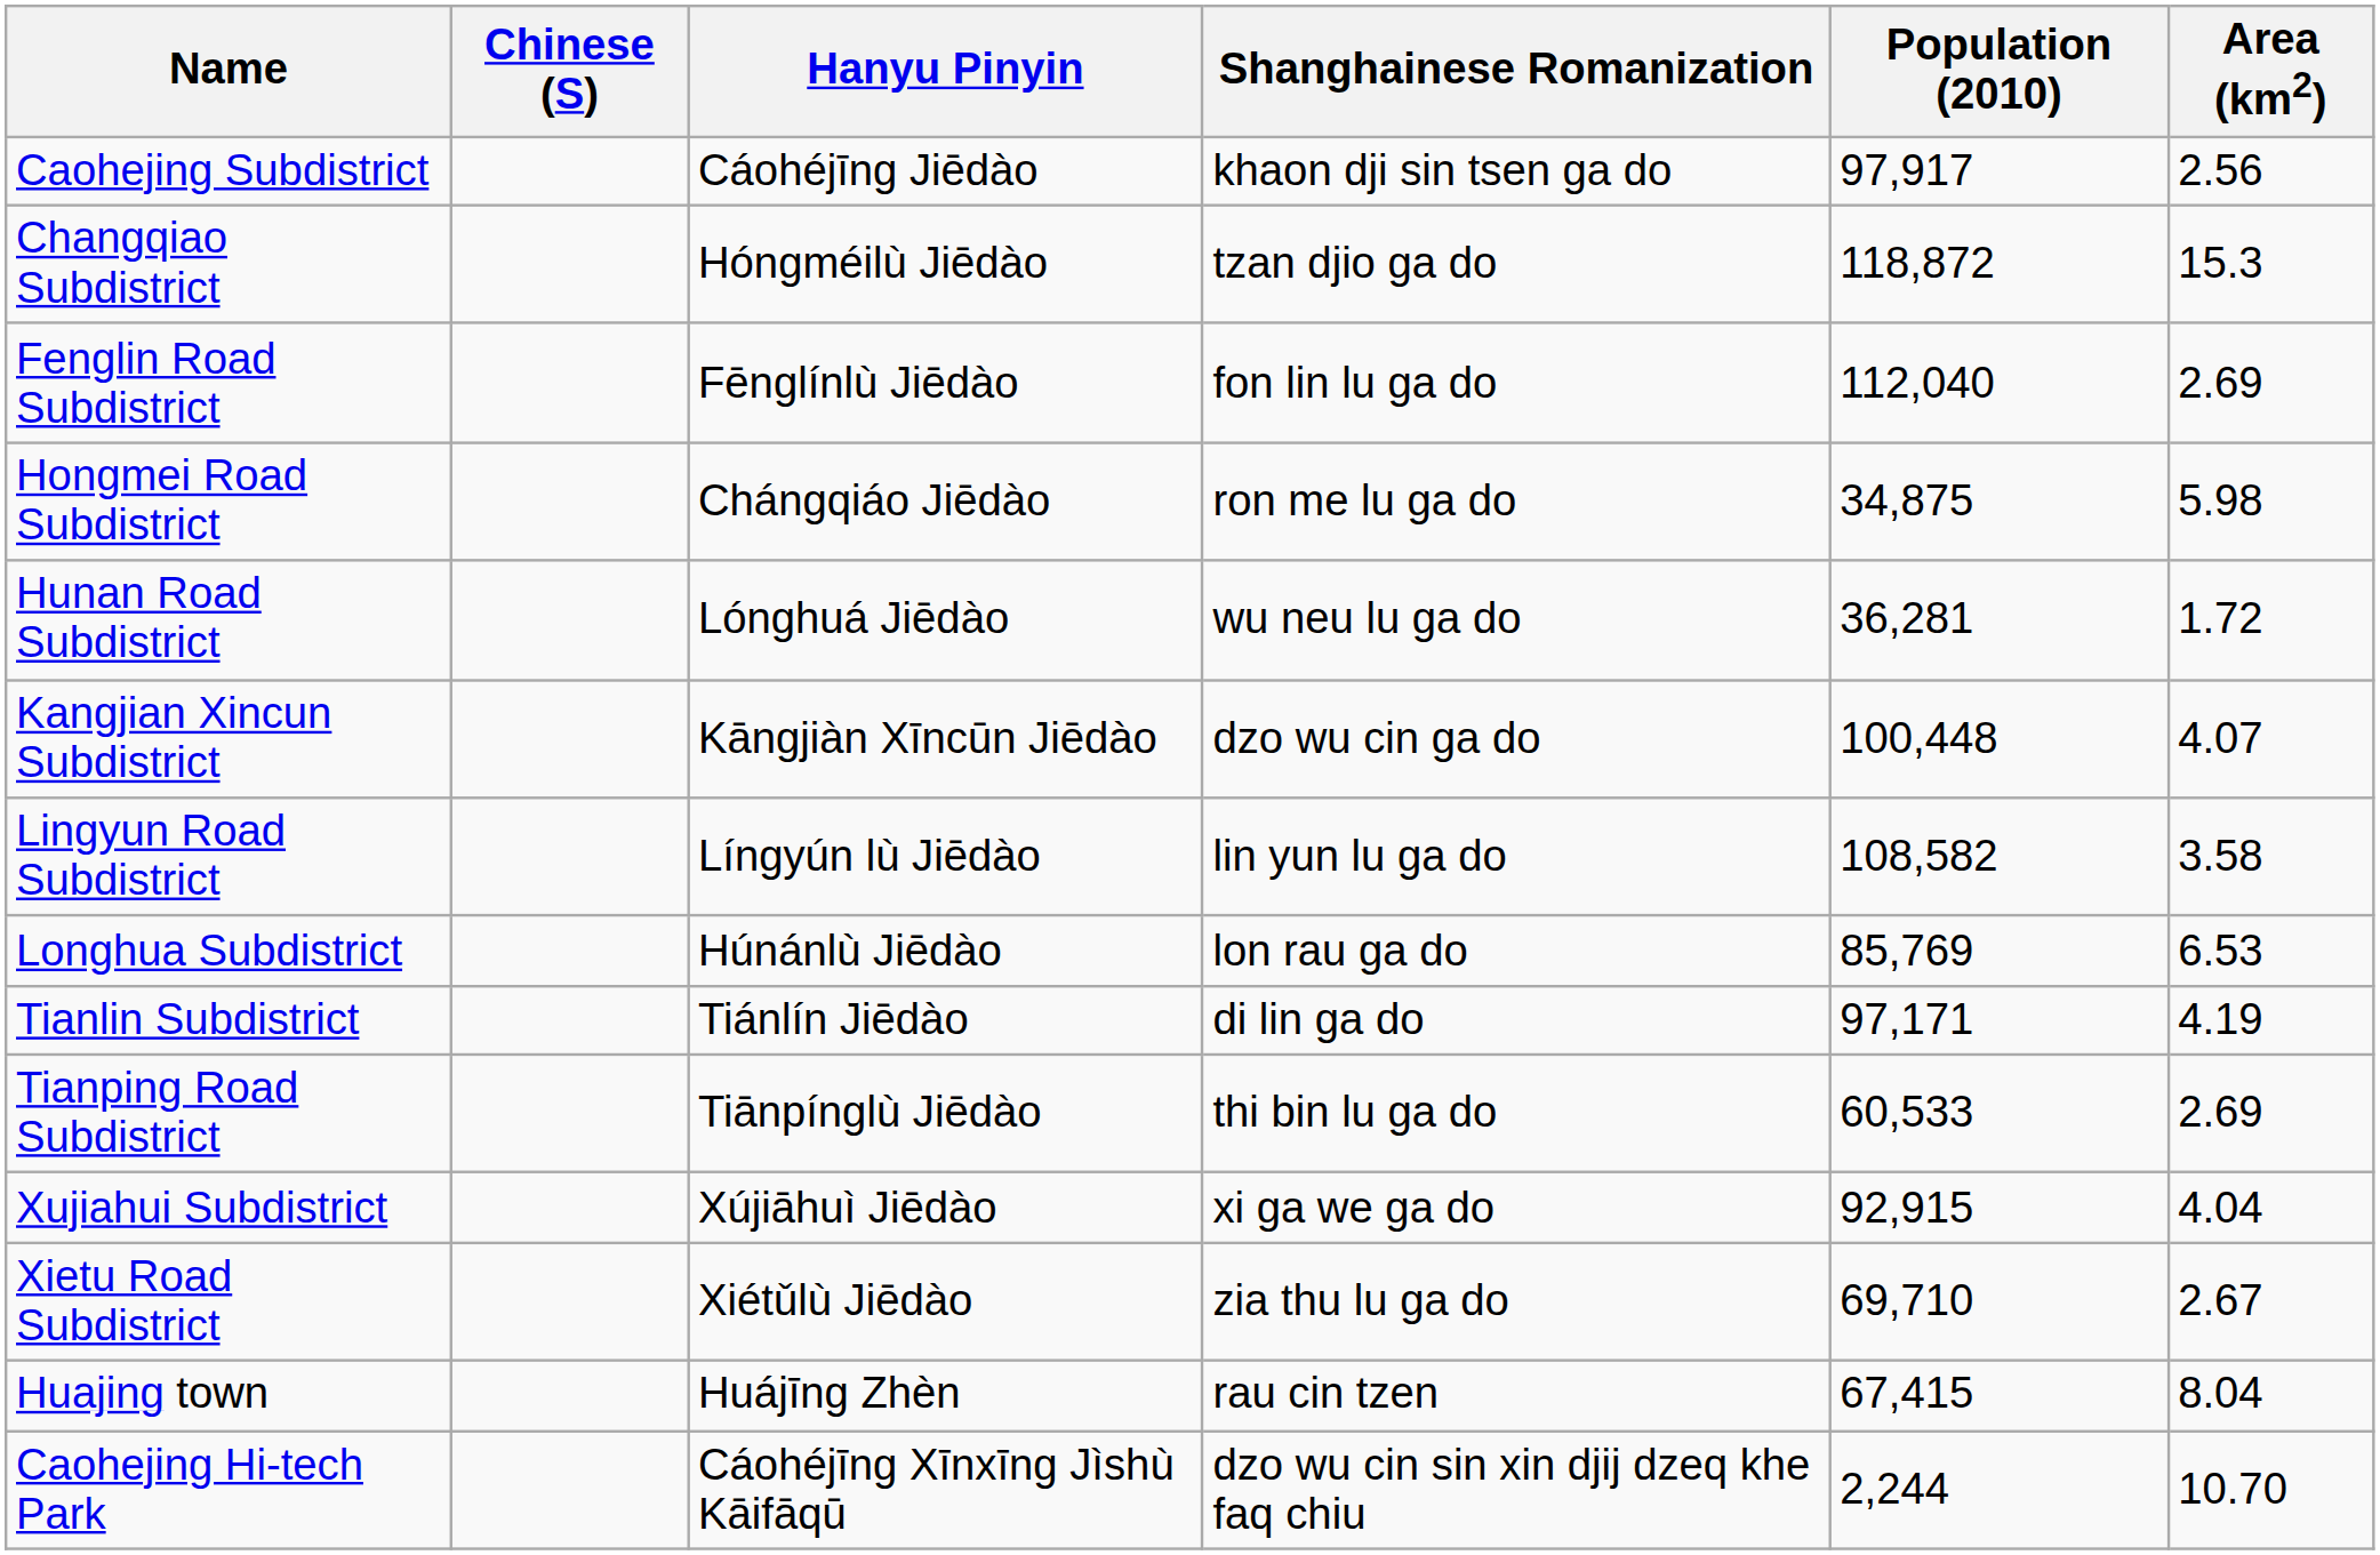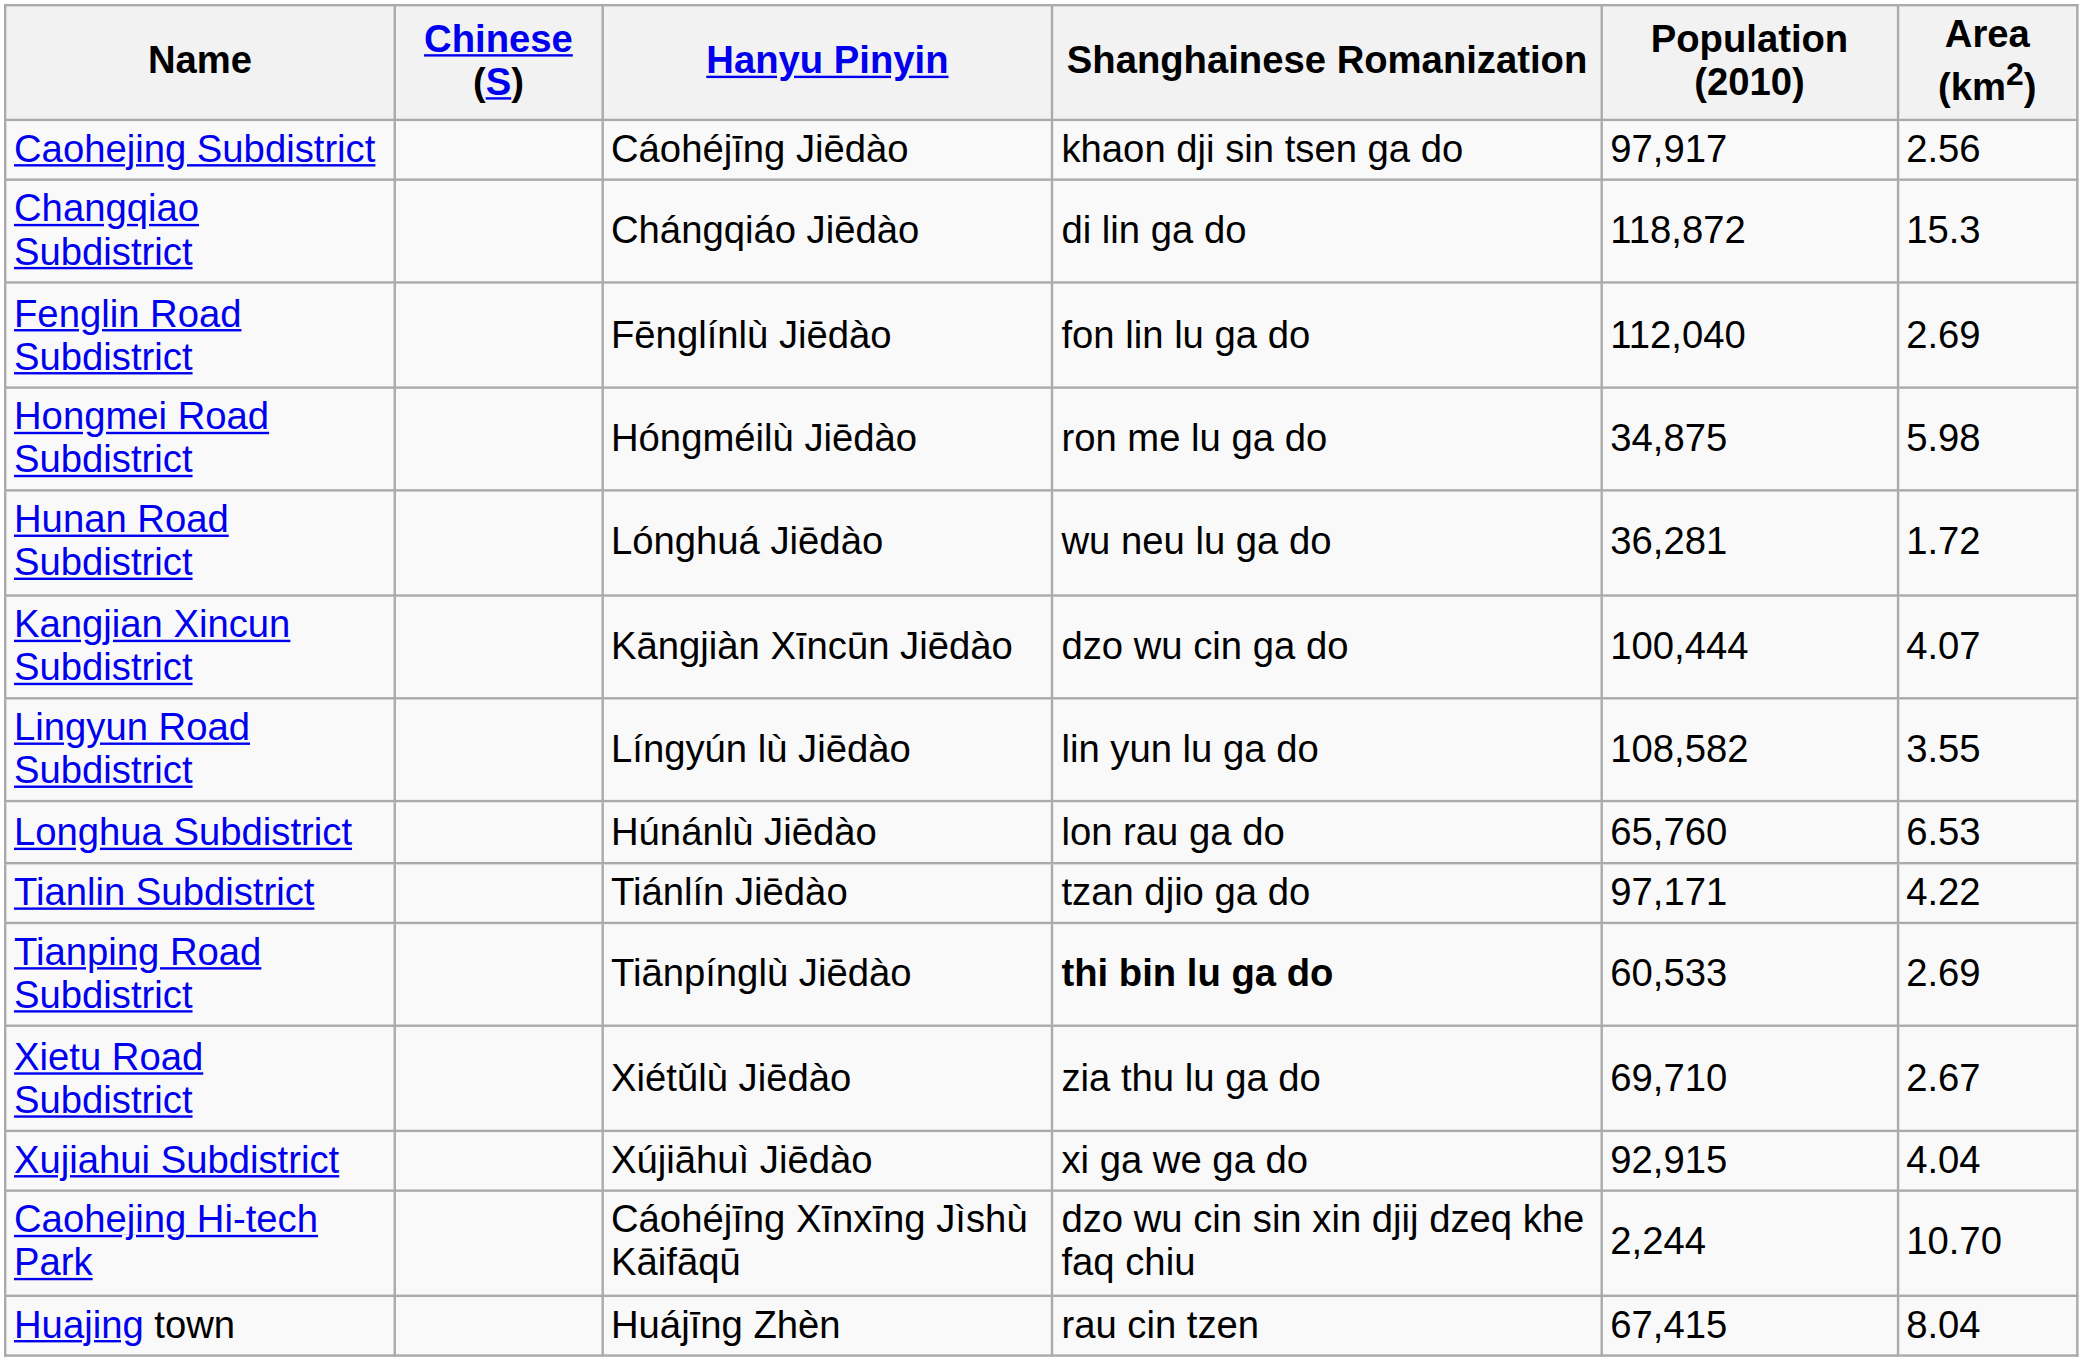 <table class="wikitable">
 <tr>
 <th>Name</th>
 <th><a href='#'>Chinese</a> (<a href='#'>S</a>)</th>
 <th><a href='#'>Hanyu Pinyin</a></th>
 <th>Shanghainese Romanization</th>
 <th>Population (2010)</th>
 <th>Area (km<sup>2</sup>)</th>
 </tr>
 <tr>
 <td><a href='#'>Caohejing Subdistrict</a></td>
 <td></td>
 <td>Cáohéjīng Jiēdào</td>
 <td>khaon dji sin tsen ga do</td>
 <td>97,917</td>
 <td>2.56</td>
 </tr>
 <tr>
 <td><a href='#'>Changqiao Subdistrict</a></td>
 <td></td>
-<td>Hóngméilù Jiēdào</td>
-<td>tzan djio ga do</td>
+<td>Chángqiáo Jiēdào</td>
+<td>di lin ga do</td>
 <td>118,872</td>
 <td>15.3</td>
 </tr>
 <tr>
 <td><a href='#'>Fenglin Road Subdistrict</a></td>
 <td></td>
 <td>Fēnglínlù Jiēdào</td>
 <td>fon lin lu ga do</td>
 <td>112,040</td>
 <td>2.69</td>
 </tr>
 <tr>
 <td><a href='#'>Hongmei Road Subdistrict</a></td>
 <td></td>
-<td>Chángqiáo Jiēdào</td>
+<td>Hóngméilù Jiēdào</td>
 <td>ron me lu ga do</td>
 <td>34,875</td>
 <td>5.98</td>
 </tr>
 <tr>
 <td><a href='#'>Hunan Road Subdistrict</a></td>
 <td></td>
 <td>Lónghuá Jiēdào</td>
 <td>wu neu lu ga do</td>
 <td>36,281</td>
 <td>1.72</td>
 </tr>
 <tr>
 <td><a href='#'>Kangjian Xincun Subdistrict</a></td>
 <td></td>
 <td>Kāngjiàn Xīncūn Jiēdào</td>
 <td>dzo wu cin ga do</td>
-<td>100,448</td>
+<td>100,444</td>
 <td>4.07</td>
 </tr>
 <tr>
 <td><a href='#'>Lingyun Road Subdistrict</a></td>
 <td></td>
 <td>Língyún lù Jiēdào</td>
 <td>lin yun lu ga do</td>
 <td>108,582</td>
-<td>3.58</td>
+<td>3.55</td>
 </tr>
 <tr>
 <td><a href='#'>Longhua Subdistrict</a></td>
 <td></td>
 <td>Húnánlù Jiēdào</td>
 <td>lon rau ga do</td>
-<td>85,769</td>
+<td>65,760</td>
 <td>6.53</td>
 </tr>
 <tr>
 <td><a href='#'>Tianlin Subdistrict</a></td>
 <td></td>
 <td>Tiánlín Jiēdào</td>
-<td>di lin ga do</td>
+<td>tzan djio ga do</td>
 <td>97,171</td>
-<td>4.19</td>
+<td>4.22</td>
 </tr>
 <tr>
 <td><a href='#'>Tianping Road Subdistrict</a></td>
 <td></td>
 <td>Tiānpínglù Jiēdào</td>
-<td>thi bin lu ga do</td>
+<td><strong>thi bin lu ga do</strong></td>
 <td>60,533</td>
 <td>2.69</td>
+</tr>
+<tr>
+<td><a href='#'>Xietu Road Subdistrict</a></td>
+<td></td>
+<td>Xiétǔlù Jiēdào</td>
+<td>zia thu lu ga do</td>
+<td>69,710</td>
+<td>2.67</td>
 </tr>
 <tr>
 <td><a href='#'>Xujiahui Subdistrict</a></td>
 <td></td>
 <td>Xújiāhuì Jiēdào</td>
 <td>xi ga we ga do</td>
 <td>92,915</td>
 <td>4.04</td>
 </tr>
 <tr>
-<td><a href='#'>Xietu Road Subdistrict</a></td>
+<td><a href='#'>Caohejing Hi-tech Park</a></td>
 <td></td>
-<td>Xiétǔlù Jiēdào</td>
-<td>zia thu lu ga do</td>
-<td>69,710</td>
-<td>2.67</td>
+<td>Cáohéjīng Xīnxīng Jìshù Kāifāqū</td>
+<td>dzo wu cin sin xin djij dzeq khe faq chiu</td>
+<td>2,244</td>
+<td>10.70</td>
 </tr>
 <tr>
 <td><a href='#'>Huajing</a> town</td>
 <td></td>
 <td>Huájīng Zhèn</td>
 <td>rau cin tzen</td>
 <td>67,415</td>
 <td>8.04</td>
 </tr>
-<tr>
-<td><a href='#'>Caohejing Hi-tech Park</a></td>
-<td></td>
-<td>Cáohéjīng Xīnxīng Jìshù Kāifāqū</td>
-<td>dzo wu cin sin xin djij dzeq khe faq chiu</td>
-<td>2,244</td>
-<td>10.70</td>
-</tr>
 </table>
